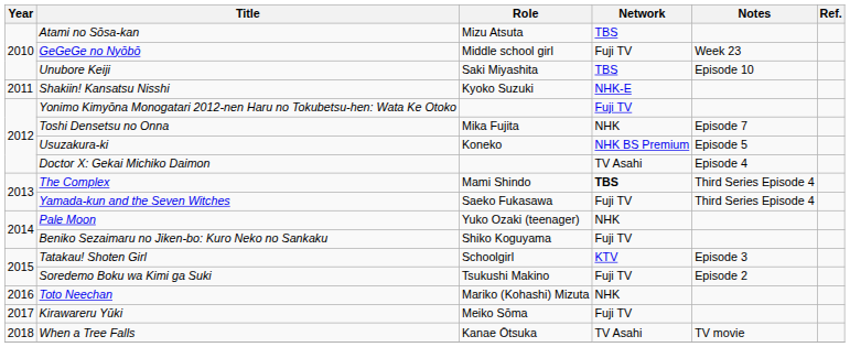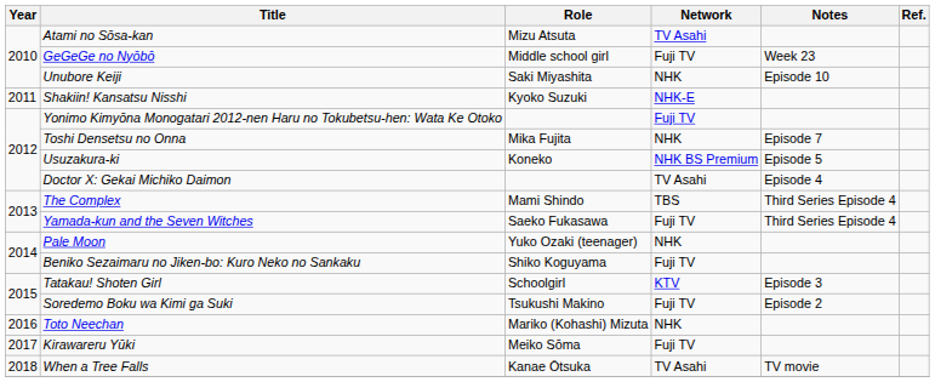 <table class="wikitable">
 <tr>
 <th>Year</th>
 <th>Title</th>
 <th>Role</th>
 <th>Network</th>
 <th>Notes</th>
 <th>Ref.</th>
 </tr>
 <tr>
 <td rowspan="3">2010</td>
 <td><em>Atami no Sōsa-kan</em></td>
 <td>Mizu Atsuta</td>
-<td><a href='#'>TBS</a></td>
+<td><a href='#'>TV Asahi</a></td>
 <td></td>
 <td></td>
 </tr>
 <tr>
 <td><em><a href='#'>GeGeGe no Nyōbō</a></em></td>
 <td>Middle school girl</td>
 <td>Fuji TV</td>
 <td>Week 23</td>
 <td></td>
 </tr>
 <tr>
 <td><em>Unubore Keiji</em></td>
 <td>Saki Miyashita</td>
-<td><a href='#'>TBS</a></td>
+<td>NHK</td>
 <td>Episode 10</td>
 <td></td>
 </tr>
 <tr>
 <td>2011</td>
 <td><em>Shakiin! Kansatsu Nisshi</em></td>
 <td>Kyoko Suzuki</td>
 <td><a href='#'>NHK-E</a></td>
 <td></td>
 <td></td>
 </tr>
 <tr>
 <td rowspan="4">2012</td>
 <td><em>Yonimo Kimyōna Monogatari 2012-nen Haru no Tokubetsu-hen: Wata Ke Otoko</em></td>
 <td></td>
 <td><a href='#'>Fuji TV</a></td>
 <td></td>
 <td></td>
 </tr>
 <tr>
 <td><em>Toshi Densetsu no Onna</em></td>
 <td>Mika Fujita</td>
 <td>NHK</td>
 <td>Episode 7</td>
 <td></td>
 </tr>
 <tr>
 <td><em>Usuzakura-ki</em></td>
 <td>Koneko</td>
 <td><a href='#'>NHK BS Premium</a></td>
 <td>Episode 5</td>
 <td></td>
 </tr>
 <tr>
 <td><em>Doctor X: Gekai Michiko Daimon</em></td>
 <td></td>
 <td>TV Asahi</td>
 <td>Episode 4</td>
 <td></td>
 </tr>
 <tr>
 <td rowspan="2">2013</td>
 <td><em><a href='#'>The Complex</a></em></td>
 <td>Mami Shindo</td>
-<td><strong>TBS</strong></td>
+<td>TBS</td>
 <td>Third Series Episode 4</td>
 <td></td>
 </tr>
 <tr>
 <td><em><a href='#'>Yamada-kun and the Seven Witches</a></em></td>
 <td>Saeko Fukasawa</td>
 <td>Fuji TV</td>
 <td>Third Series Episode 4</td>
 <td></td>
 </tr>
 <tr>
 <td rowspan="2">2014</td>
 <td><em><a href='#'>Pale Moon</a></em></td>
 <td>Yuko Ozaki (teenager)</td>
 <td>NHK</td>
 <td></td>
 <td></td>
 </tr>
 <tr>
 <td><em>Beniko Sezaimaru no Jiken-bo: Kuro Neko no Sankaku</em></td>
 <td>Shiko Koguyama</td>
 <td>Fuji TV</td>
 <td></td>
 <td></td>
 </tr>
 <tr>
 <td rowspan="2">2015</td>
 <td><em>Tatakau! Shoten Girl</em></td>
 <td>Schoolgirl</td>
 <td><a href='#'>KTV</a></td>
 <td>Episode 3</td>
 <td></td>
 </tr>
 <tr>
 <td><em>Soredemo Boku wa Kimi ga Suki</em></td>
 <td>Tsukushi Makino</td>
 <td>Fuji TV</td>
 <td>Episode 2</td>
 <td></td>
 </tr>
 <tr>
 <td>2016</td>
 <td><em><a href='#'>Toto Neechan</a></em></td>
 <td>Mariko (Kohashi) Mizuta</td>
 <td>NHK</td>
 <td></td>
 <td></td>
 </tr>
 <tr>
 <td rowspan="1">2017</td>
 <td><em>Kirawareru Yūki</em></td>
 <td>Meiko Sōma</td>
 <td>Fuji TV</td>
 <td></td>
 <td></td>
 </tr>
 <tr>
 <td rowspan="1">2018</td>
 <td><em>When a Tree Falls</em></td>
 <td>Kanae Ōtsuka</td>
 <td>TV Asahi</td>
 <td>TV movie</td>
 <td></td>
 </tr>
 <tr>
 </tr>
 </table>
